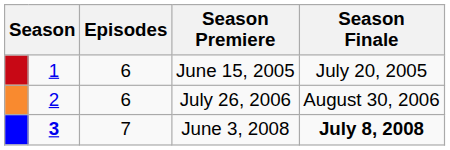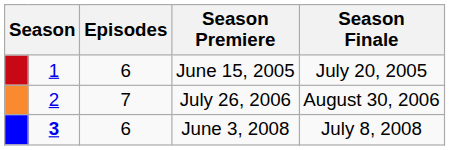 <table class="wikitable">
 <tr>
 <th colspan="2">Season</th>
 <th>Episodes</th>
 <th>Season<br>Premiere</th>
 <th>Season <br>Finale</th>
 </tr>
 <tr>
 <td bgcolor="#C80815 " height="10px"></td>
 <td align="center"><a href='#'>1</a></td>
 <td align="center">6</td>
 <td align="center">June 15, 2005</td>
 <td align="center">July 20, 2005</td>
 </tr>
 <tr>
 <td bgcolor="#F98A2F" height="10px"></td>
 <td align="center"><a href='#'>2</a></td>
-<td align="center">6</td>
+<td align="center">7</td>
 <td align="center">July 26, 2006</td>
 <td align="center">August 30, 2006</td>
 </tr>
 <tr>
 <td bgcolor="#0000FF" height="10px"></td>
 <td align="center"><strong><a href='#'>3</a></strong></td>
-<td align="center">7</td>
+<td align="center">6</td>
 <td align="center">June 3, 2008</td>
-<td align="center"><strong>July 8, 2008</strong></td>
+<td align="center">July 8, 2008</td>
 </tr>
 </table>
